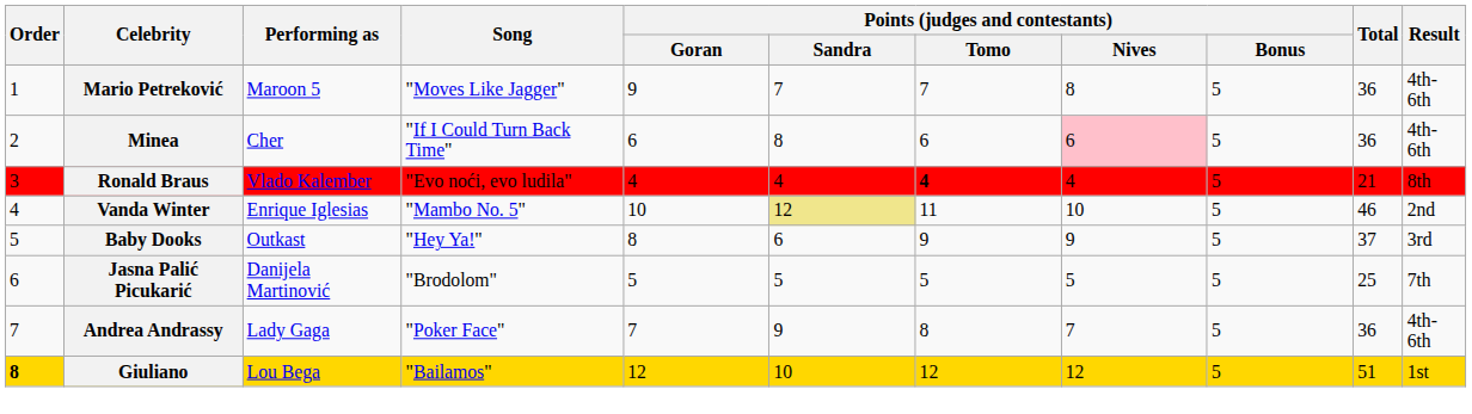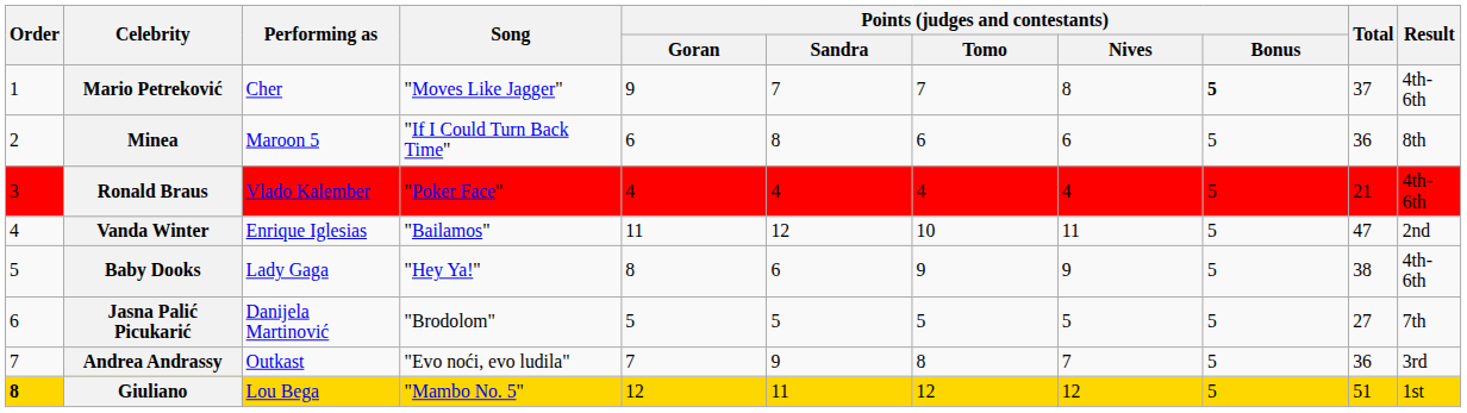 <table class=wikitable>
 <tr>
 <th rowspan="2">Order</th>
 <th rowspan="2">Celebrity</th>
 <th rowspan="2">Performing as</th>
 <th rowspan="2">Song</th>
 <th colspan="5" style="width:50%;">Points (judges and contestants)</th>
 <th rowspan="2">Total</th>
 <th rowspan="2">Result</th>
 </tr>
 <tr>
 <th style="width:10%;">Goran</th>
 <th style="width:10%;">Sandra</th>
 <th style="width:10%;">Tomo</th>
 <th style="width:10%;">Nives</th>
 <th style="width:10%;">Bonus</th>
 </tr>
 <tr>
 <td>1</td>
 <th scope="row">Mario Petreković</th>
-<td><a href='#'>Maroon 5</a></td>
+<td><a href='#'>Cher</a></td>
 <td>"<a href='#'>Moves Like Jagger</a>"</td>
 <td>9</td>
 <td>7</td>
 <td>7</td>
 <td>8</td>
-<td>5</td>
-<td>36</td>
+<td><strong>5</strong></td>
+<td>37</td>
 <td>4th-6th</td>
 </tr>
 <tr>
 <td>2</td>
 <th scope="row">Minea</th>
-<td><a href='#'>Cher</a></td>
+<td><a href='#'>Maroon 5</a></td>
 <td>"<a href='#'>If I Could Turn Back Time</a>"</td>
 <td>6</td>
 <td>8</td>
 <td>6</td>
-<td style="background: pink;">6</td>
+<td>6</td>
 <td>5</td>
 <td>36</td>
-<td>4th-6th</td>
+<td>8th</td>
 </tr>
 <tr bgcolor="red">
 <td>3</td>
 <th scope="row">Ronald Braus</th>
 <td><a href='#'>Vlado Kalember</a></td>
-<td>"Evo noći, evo ludila"</td>
+<td>"<a href='#'>Poker Face</a>"</td>
 <td>4</td>
 <td>4</td>
-<td><strong>4</strong></td>
+<td>4</td>
 <td>4</td>
 <td>5</td>
 <td>21</td>
-<td>8th</td>
+<td>4th-6th</td>
 </tr>
 <tr>
 <td>4</td>
 <th scope="row">Vanda Winter</th>
 <td><a href='#'>Enrique Iglesias</a></td>
-<td>"<a href='#'>Mambo No. 5</a>"</td>
+<td>"<a href='#'>Bailamos</a>"</td>
+<td>11</td>
+<td>12</td>
 <td>10</td>
-<td style="background: khaki;">12</td>
 <td>11</td>
-<td>10</td>
 <td>5</td>
-<td>46</td>
+<td>47</td>
 <td>2nd</td>
 </tr>
 <tr>
 <td>5</td>
 <th scope="row">Baby Dooks</th>
-<td><a href='#'>Outkast</a></td>
+<td><a href='#'>Lady Gaga</a></td>
 <td>"<a href='#'>Hey Ya!</a>"</td>
 <td>8</td>
 <td>6</td>
 <td>9</td>
 <td>9</td>
 <td>5</td>
-<td>37</td>
-<td>3rd</td>
+<td>38</td>
+<td>4th-6th</td>
 </tr>
 <tr>
 <td>6</td>
 <th scope="row">Jasna Palić Picukarić</th>
 <td><a href='#'>Danijela Martinović</a></td>
 <td>"Brodolom"</td>
 <td>5</td>
 <td>5</td>
 <td>5</td>
 <td>5</td>
 <td>5</td>
-<td>25</td>
+<td>27</td>
 <td>7th</td>
 </tr>
 <tr>
 <td>7</td>
 <th scope="row">Andrea Andrassy</th>
-<td><a href='#'>Lady Gaga</a></td>
-<td>"<a href='#'>Poker Face</a>"</td>
+<td><a href='#'>Outkast</a></td>
+<td>"Evo noći, evo ludila"</td>
 <td>7</td>
 <td>9</td>
 <td>8</td>
 <td>7</td>
 <td>5</td>
 <td>36</td>
-<td>4th-6th</td>
+<td>3rd</td>
 </tr>
 <tr style="background:gold;">
 <td><strong>8</strong></td>
 <th scope="row">Giuliano</th>
 <td><a href='#'>Lou Bega</a></td>
-<td>"<a href='#'>Bailamos</a>"</td>
+<td>"<a href='#'>Mambo No. 5</a>"</td>
 <td>12</td>
-<td>10</td>
+<td>11</td>
 <td>12</td>
 <td>12</td>
 <td>5</td>
 <td>51</td>
 <td>1st</td>
 </tr>
 </table>
